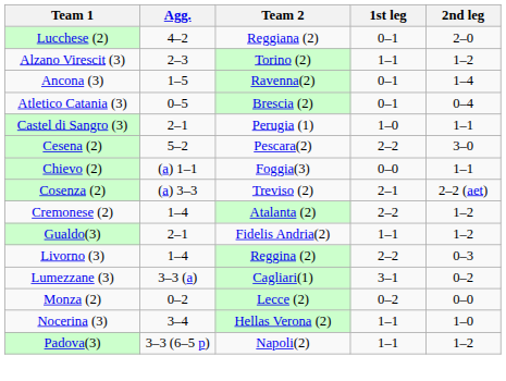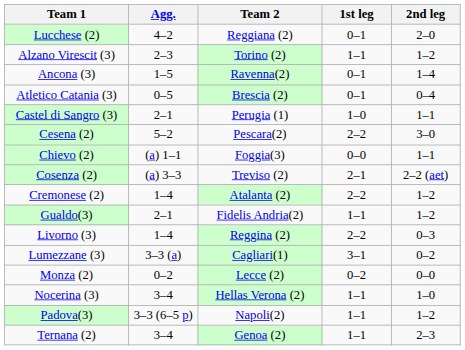 <table class="wikitable" style="text-align: center">
 <tr>
 <th width=150>Team 1</th>
 <th width=80><a href='#'>Agg.</a></th>
 <th width=150>Team 2</th>
 <th width=80>1st leg</th>
 <th width=80>2nd leg</th>
 </tr>
 <tr>
 <td bgcolor="ccffcc"><a href='#'>Lucchese</a> (2)</td>
 <td>4–2</td>
 <td><a href='#'>Reggiana</a> (2)</td>
 <td>0–1</td>
 <td>2–0</td>
 </tr>
 <tr>
 <td><a href='#'>Alzano Virescit</a> (3)</td>
 <td>2–3</td>
 <td bgcolor="ccffcc"><a href='#'>Torino</a> (2)</td>
 <td>1–1</td>
 <td>1–2</td>
 </tr>
 <tr>
 <td><a href='#'>Ancona</a> (3)</td>
 <td>1–5</td>
 <td bgcolor="ccffcc"><a href='#'>Ravenna</a>(2)</td>
 <td>0–1</td>
 <td>1–4</td>
 </tr>
 <tr>
 <td><a href='#'>Atletico Catania</a> (3)</td>
 <td>0–5</td>
 <td bgcolor="ccffcc"><a href='#'>Brescia</a> (2)</td>
 <td>0–1</td>
 <td>0–4</td>
 </tr>
 <tr>
 <td bgcolor="ccffcc"><a href='#'>Castel di Sangro</a> (3)</td>
 <td>2–1</td>
 <td><a href='#'>Perugia</a> (1)</td>
 <td>1–0</td>
 <td>1–1</td>
 </tr>
 <tr>
 <td bgcolor="ccffcc"><a href='#'>Cesena</a> (2)</td>
 <td>5–2</td>
 <td><a href='#'>Pescara</a>(2)</td>
 <td>2–2</td>
 <td>3–0</td>
 </tr>
 <tr>
 <td bgcolor="ccffcc"><a href='#'>Chievo</a> (2)</td>
 <td>(<a href='#'>a</a>) 1–1</td>
 <td><a href='#'>Foggia</a>(3)</td>
 <td>0–0</td>
 <td>1–1</td>
 </tr>
 <tr>
 <td bgcolor="ccffcc"><a href='#'>Cosenza</a> (2)</td>
 <td>(<a href='#'>a</a>) 3–3</td>
 <td><a href='#'>Treviso</a> (2)</td>
 <td>2–1</td>
 <td>2–2 (<a href='#'>aet</a>)</td>
 </tr>
 <tr>
 <td><a href='#'>Cremonese</a> (2)</td>
 <td>1–4</td>
 <td bgcolor="ccffcc"><a href='#'>Atalanta</a> (2)</td>
 <td>2–2</td>
 <td>1–2</td>
 </tr>
 <tr>
 <td bgcolor="ccffcc"><a href='#'>Gualdo</a>(3)</td>
 <td>2–1</td>
 <td><a href='#'>Fidelis Andria</a>(2)</td>
 <td>1–1</td>
 <td>1–2</td>
 </tr>
 <tr>
 <td><a href='#'>Livorno</a> (3)</td>
 <td>1–4</td>
 <td bgcolor="ccffcc"><a href='#'>Reggina</a> (2)</td>
 <td>2–2</td>
 <td>0–3</td>
 </tr>
 <tr>
 <td><a href='#'>Lumezzane</a> (3)</td>
 <td>3–3 (<a href='#'>a</a>)</td>
 <td bgcolor="ccffcc"><a href='#'>Cagliari</a>(1)</td>
 <td>3–1</td>
 <td>0–2</td>
 </tr>
 <tr>
 <td><a href='#'>Monza</a> (2)</td>
 <td>0–2</td>
 <td bgcolor="ccffcc"><a href='#'>Lecce</a> (2)</td>
 <td>0–2</td>
 <td>0–0</td>
 </tr>
 <tr>
 <td><a href='#'>Nocerina</a> (3)</td>
 <td>3–4</td>
 <td bgcolor="ccffcc"><a href='#'>Hellas Verona</a> (2)</td>
 <td>1–1</td>
 <td>1–0</td>
 </tr>
 <tr>
 <td bgcolor="ccffcc"><a href='#'>Padova</a>(3)</td>
 <td>3–3 (6–5 <a href='#'>p</a>)</td>
 <td><a href='#'>Napoli</a>(2)</td>
 <td>1–1</td>
 <td>1–2</td>
 </tr>
+<tr>
+<td><a href='#'>Ternana</a> (2)</td>
+<td>3–4</td>
+<td bgcolor="ccffcc"><a href='#'>Genoa</a> (2)</td>
+<td>1–1</td>
+<td>2–3</td>
+</tr>
 </table>
